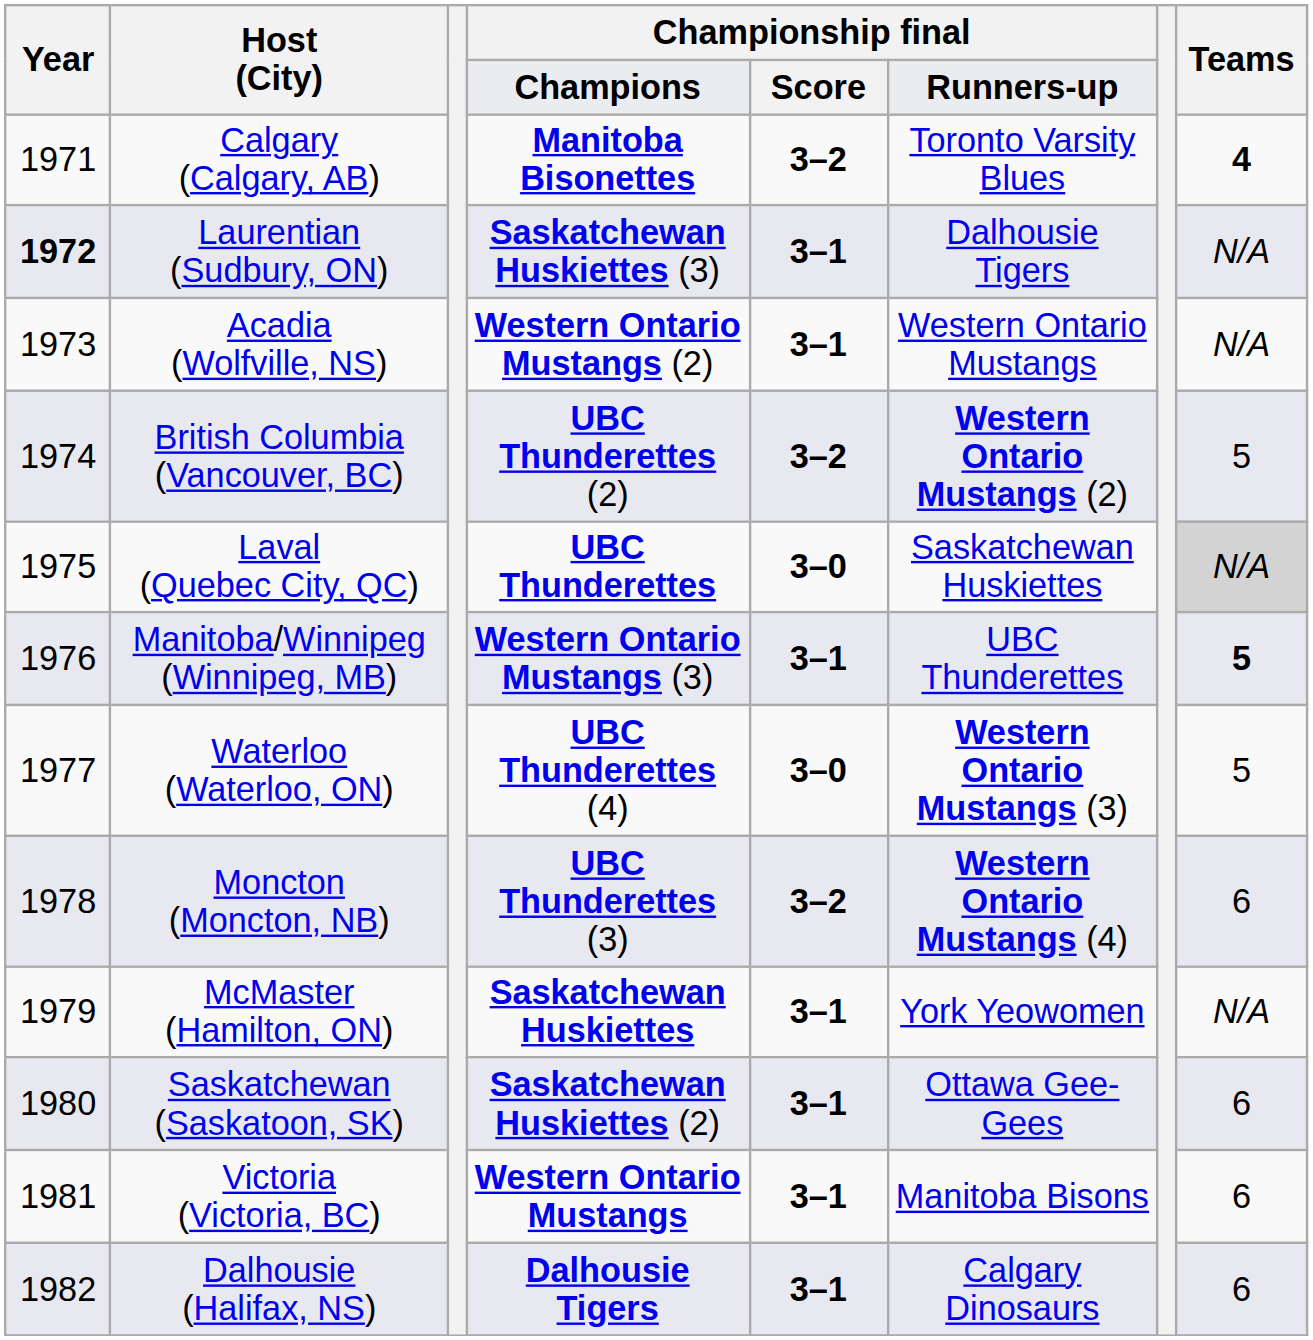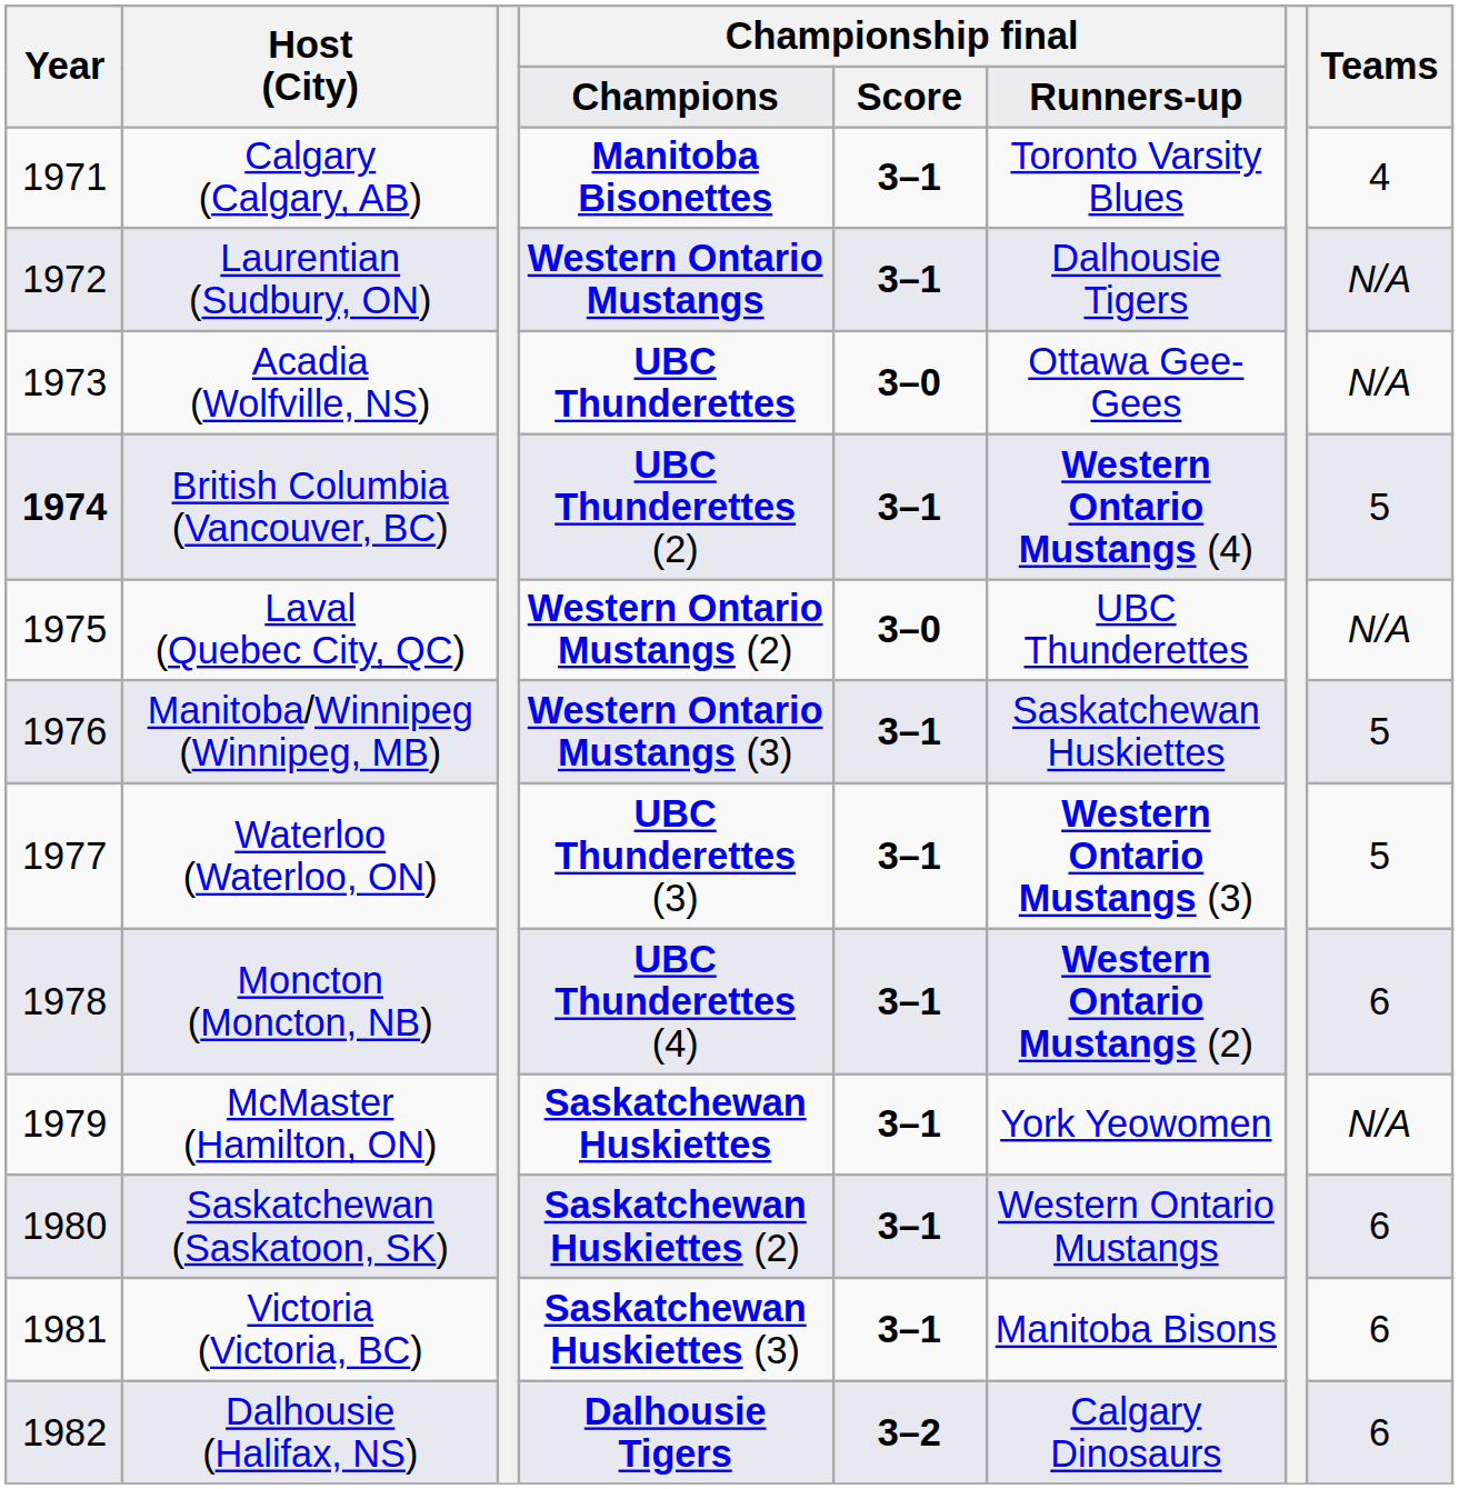 <table class="wikitable" style="font-size:90%; width:62%; text-align:center;">
 <tr>
 <th rowspan="2" style="width:6%;">Year</th>
 <th rowspan="2" style="width:12%;">Host<br>(City)</th>
 <th width=1% rowspan=44 bgcolor=ffffff></th>
 <th colspan="3">Championship final</th>
 <th width=1% rowspan=44 bgcolor=ffffff></th>
 <th rowspan="2" style="width:4%;">Teams</th>
 </tr>
 <tr style="background:#efefef;">
 <th style="width:14%; background:#eaecf0;">Champions</th>
 <th width=9%>Score</th>
 <th style="width:14%; background:#eaecf0;">Runners-up</th>
 </tr>
 <tr>
 <td>1971</td>
 <td><a href='#'>Calgary</a><br>(<a href='#'>Calgary, AB</a>)</td>
 <td><strong><a href='#'>Manitoba Bisonettes</a></strong></td>
-<td><strong>3–2</strong></td>
+<td><strong>3–1</strong></td>
 <td><a href='#'>Toronto Varsity Blues</a></td>
-<td><strong>4</strong></td>
+<td>4</td>
 </tr>
 <tr bgcolor=#E8E8F0>
-<td><strong>1972</strong></td>
+<td>1972</td>
 <td><a href='#'>Laurentian</a><br>(<a href='#'>Sudbury, ON</a>)</td>
-<td><strong><a href='#'>Saskatchewan Huskiettes</a></strong> (3)</td>
+<td><strong><a href='#'>Western Ontario Mustangs</a></strong></td>
 <td><strong>3–1</strong></td>
 <td><a href='#'>Dalhousie Tigers</a></td>
 <td><em>N/A</em> </td>
 </tr>
 <tr>
 <td>1973</td>
 <td><a href='#'>Acadia</a><br>(<a href='#'>Wolfville, NS</a>)</td>
-<td><strong><a href='#'>Western Ontario Mustangs</a></strong> (2)</td>
-<td><strong>3–1</strong></td>
-<td><a href='#'>Western Ontario Mustangs</a></td>
+<td><strong><a href='#'>UBC Thunderettes</a></strong></td>
+<td><strong>3–0</strong></td>
+<td><a href='#'>Ottawa Gee-Gees</a></td>
 <td><em>N/A</em></td>
 </tr>
 <tr bgcolor=#E8E8F0>
-<td>1974</td>
+<td><strong>1974</strong></td>
 <td><a href='#'>British Columbia</a><br>(<a href='#'>Vancouver, BC</a>)</td>
 <td><strong><a href='#'>UBC Thunderettes</a></strong> (2)</td>
-<td><strong>3–2</strong></td>
-<td><strong><a href='#'>Western Ontario Mustangs</a></strong> (2)</td>
+<td><strong>3–1</strong></td>
+<td><strong><a href='#'>Western Ontario Mustangs</a></strong> (4)</td>
 <td>5</td>
 </tr>
 <tr>
 <td>1975</td>
 <td><a href='#'>Laval</a><br>(<a href='#'>Quebec City, QC</a>)</td>
-<td><strong><a href='#'>UBC Thunderettes</a></strong></td>
+<td><strong><a href='#'>Western Ontario Mustangs</a></strong> (2)</td>
 <td><strong>3–0</strong></td>
-<td><a href='#'>Saskatchewan Huskiettes</a></td>
-<td style="background: lightgrey;"><em>N/A</em></td>
+<td><a href='#'>UBC Thunderettes</a></td>
+<td><em>N/A</em></td>
 </tr>
 <tr bgcolor=#E8E8F0>
 <td>1976</td>
 <td><a href='#'>Manitoba</a>/<a href='#'>Winnipeg</a><br>(<a href='#'>Winnipeg, MB</a>)</td>
 <td><strong><a href='#'>Western Ontario Mustangs</a></strong> (3)</td>
 <td><strong>3–1</strong></td>
-<td><a href='#'>UBC Thunderettes</a></td>
-<td><strong>5</strong></td>
+<td><a href='#'>Saskatchewan Huskiettes</a></td>
+<td>5</td>
 </tr>
 <tr>
 <td>1977</td>
 <td><a href='#'>Waterloo</a><br>(<a href='#'>Waterloo, ON</a>)</td>
-<td><strong><a href='#'>UBC Thunderettes</a></strong> (4)</td>
-<td><strong>3–0</strong></td>
+<td><strong><a href='#'>UBC Thunderettes</a></strong> (3)</td>
+<td><strong>3–1</strong></td>
 <td><strong><a href='#'>Western Ontario Mustangs</a></strong> (3)</td>
 <td>5</td>
 </tr>
 <tr bgcolor=#E8E8F0>
 <td>1978</td>
 <td><a href='#'>Moncton</a><br>(<a href='#'>Moncton, NB</a>)</td>
-<td><strong><a href='#'>UBC Thunderettes</a></strong> (3)</td>
-<td><strong>3–2</strong></td>
-<td><strong><a href='#'>Western Ontario Mustangs</a></strong> (4)</td>
+<td><strong><a href='#'>UBC Thunderettes</a></strong> (4)</td>
+<td><strong>3–1</strong></td>
+<td><strong><a href='#'>Western Ontario Mustangs</a></strong> (2)</td>
 <td>6</td>
 </tr>
 <tr>
 <td>1979</td>
 <td><a href='#'>McMaster</a><br>(<a href='#'>Hamilton, ON</a>)</td>
 <td><strong><a href='#'>Saskatchewan Huskiettes</a></strong></td>
 <td><strong>3–1</strong></td>
 <td><a href='#'>York Yeowomen</a></td>
 <td><em>N/A</em></td>
 </tr>
 <tr bgcolor=#E8E8F0>
 <td>1980</td>
 <td><a href='#'>Saskatchewan</a><br>(<a href='#'>Saskatoon, SK</a>)</td>
 <td><strong><a href='#'>Saskatchewan Huskiettes</a></strong> (2)</td>
 <td><strong>3–1</strong></td>
-<td><a href='#'>Ottawa Gee-Gees</a></td>
+<td><a href='#'>Western Ontario Mustangs</a></td>
 <td>6</td>
 </tr>
 <tr>
 <td>1981</td>
 <td><a href='#'>Victoria</a><br>(<a href='#'>Victoria, BC</a>)</td>
-<td><strong><a href='#'>Western Ontario Mustangs</a></strong></td>
+<td><strong><a href='#'>Saskatchewan Huskiettes</a></strong> (3)</td>
 <td><strong>3–1</strong></td>
 <td><a href='#'>Manitoba Bisons</a></td>
 <td>6</td>
 </tr>
 <tr bgcolor=#E8E8F0>
 <td>1982 </td>
 <td><a href='#'>Dalhousie</a><br>(<a href='#'>Halifax, NS</a>)</td>
 <td><strong><a href='#'>Dalhousie Tigers</a></strong></td>
-<td><strong>3–1</strong></td>
+<td><strong>3–2</strong></td>
 <td><a href='#'>Calgary Dinosaurs</a></td>
 <td>6</td>
 </tr>
 <tr>
 </tr>
 </table>
